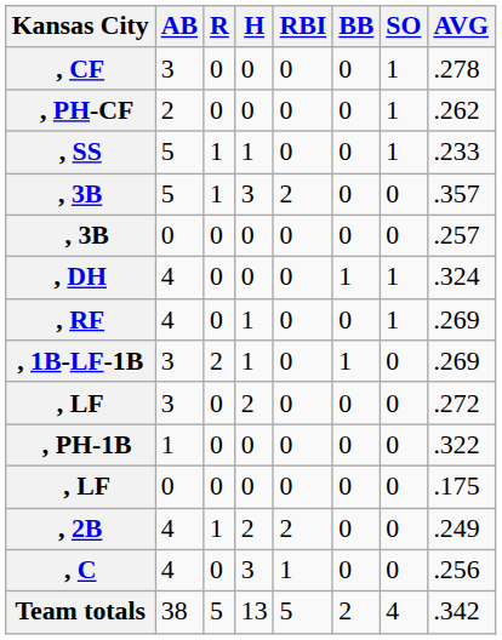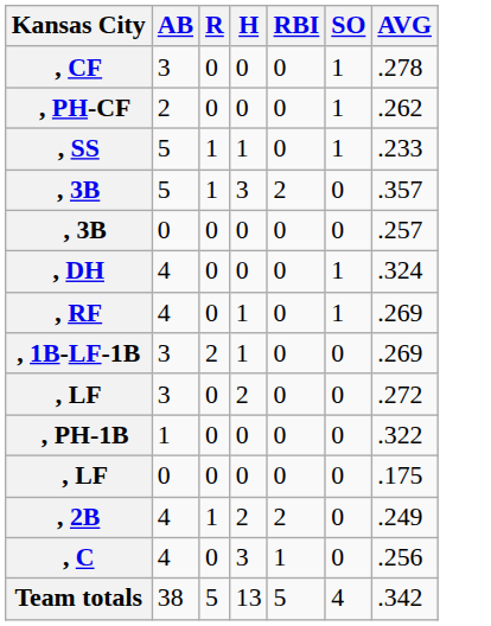 <table class="wikitable sortable plainrowheaders" border="2">
 <tr>
 <th scope="col">Kansas City</th>
 <th scope="col"><a href='#'>AB</a></th>
 <th scope="col"><a href='#'>R</a></th>
 <th scope="col"><a href='#'>H</a></th>
 <th scope="col"><a href='#'>RBI</a></th>
-<th scope="col"><a href='#'>BB</a></th>
 <th scope="col"><a href='#'>SO</a></th>
 <th scope="col"><a href='#'>AVG</a></th>
 </tr>
 <tr>
 <th scope="row">, <a href='#'>CF</a></th>
 <td>3</td>
-<td>0</td>
 <td>0</td>
 <td>0</td>
 <td>0</td>
 <td>1</td>
 <td>.278</td>
 </tr>
 <tr>
 <th scope="row">  , <a href='#'>PH</a>-CF</th>
 <td>2</td>
 <td>0</td>
 <td>0</td>
 <td>0</td>
-<td>0</td>
 <td>1</td>
 <td>.262</td>
 </tr>
 <tr>
 <th scope="row">, <a href='#'>SS</a></th>
 <td>5</td>
 <td>1</td>
 <td>1</td>
-<td>0</td>
 <td>0</td>
 <td>1</td>
 <td>.233</td>
 </tr>
 <tr>
 <th scope="row">, <a href='#'>3B</a></th>
 <td>5</td>
 <td>1</td>
 <td>3</td>
 <td>2</td>
 <td>0</td>
-<td>0</td>
 <td>.357</td>
 </tr>
 <tr>
 <th scope="row">  , 3B</th>
-<td>0</td>
 <td>0</td>
 <td>0</td>
 <td>0</td>
 <td>0</td>
 <td>0</td>
 <td>.257</td>
 </tr>
 <tr>
 <th scope="row">, <a href='#'>DH</a></th>
 <td>4</td>
 <td>0</td>
 <td>0</td>
 <td>0</td>
 <td>1</td>
-<td>1</td>
 <td>.324</td>
 </tr>
 <tr>
 <th scope="row">, <a href='#'>RF</a></th>
 <td>4</td>
 <td>0</td>
 <td>1</td>
-<td>0</td>
 <td>0</td>
 <td>1</td>
 <td>.269</td>
 </tr>
 <tr>
 <th scope="row">, <a href='#'>1B</a>-<a href='#'>LF</a>-1B</th>
 <td>3</td>
 <td>2</td>
 <td>1</td>
 <td>0</td>
-<td>1</td>
 <td>0</td>
 <td>.269</td>
 </tr>
 <tr>
 <th scope="row">, LF</th>
 <td>3</td>
 <td>0</td>
 <td>2</td>
-<td>0</td>
 <td>0</td>
 <td>0</td>
 <td>.272</td>
 </tr>
 <tr>
 <th scope="row">  , PH-1B</th>
 <td>1</td>
 <td>0</td>
 <td>0</td>
 <td>0</td>
 <td>0</td>
-<td>0</td>
 <td>.322</td>
 </tr>
 <tr>
 <th scope="row">  , LF</th>
-<td>0</td>
 <td>0</td>
 <td>0</td>
 <td>0</td>
 <td>0</td>
 <td>0</td>
 <td>.175</td>
 </tr>
 <tr>
 <th scope="row">, <a href='#'>2B</a></th>
 <td>4</td>
 <td>1</td>
 <td>2</td>
 <td>2</td>
 <td>0</td>
-<td>0</td>
 <td>.249</td>
 </tr>
 <tr>
 <th scope="row">, <a href='#'>C</a></th>
 <td>4</td>
 <td>0</td>
 <td>3</td>
 <td>1</td>
 <td>0</td>
-<td>0</td>
 <td>.256</td>
 </tr>
 <tr class="sortbottom">
 <th scope="row"><strong>Team totals</strong></th>
 <td>38</td>
 <td>5</td>
 <td>13</td>
 <td>5</td>
-<td>2</td>
 <td>4</td>
 <td>.342</td>
 </tr>
 </table>
